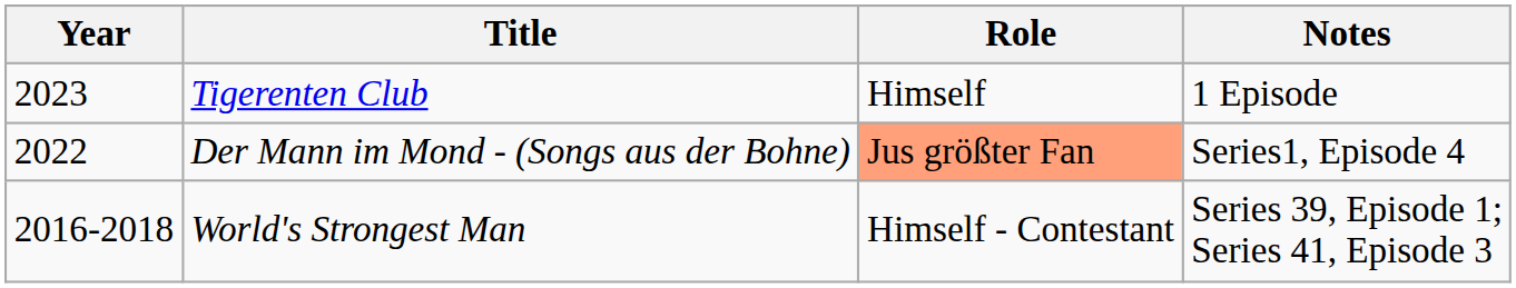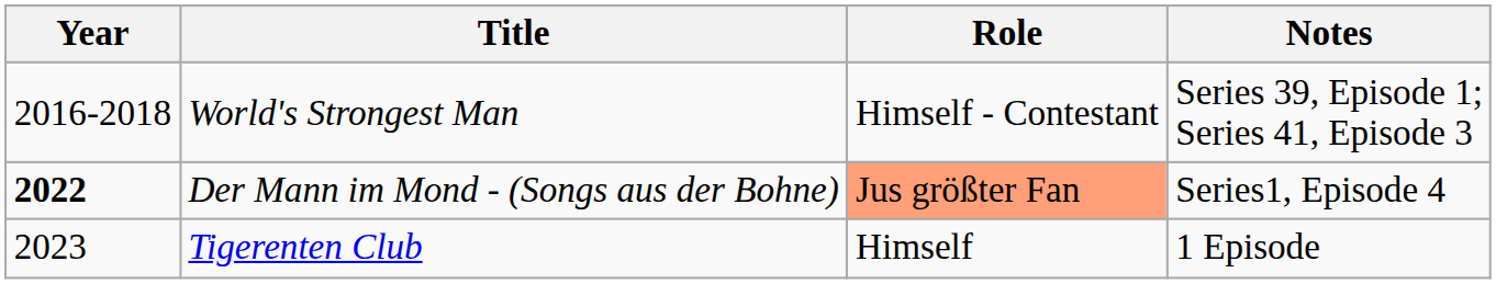 <table class="wikitable sortable">
 <tr>
 <th>Year</th>
 <th>Title</th>
 <th>Role</th>
 <th>Notes</th>
 </tr>
 <tr>
+<td>2016-2018</td>
+<td><em>World's Strongest Man</em></td>
+<td>Himself - Contestant</td>
+<td>Series 39, Episode 1;<br>Series 41, Episode 3</td>
+</tr>
+<tr>
+<td><strong>2022</strong></td>
+<td><em>Der Mann im Mond - (Songs aus der Bohne)</em></td>
+<td style="background: lightsalmon;">Jus größter Fan</td>
+<td>Series1, Episode 4</td>
+</tr>
+<tr>
 <td>2023</td>
 <td><a href='#'><em>Tigerenten Club</em></a></td>
 <td>Himself</td>
 <td>1 Episode</td>
 </tr>
-<tr>
-<td>2022</td>
-<td><em>Der Mann im Mond - (Songs aus der Bohne)</em></td>
-<td style="background: lightsalmon;">Jus größter Fan</td>
-<td>Series1, Episode 4</td>
-</tr>
-<tr>
-<td>2016-2018</td>
-<td><em>World's Strongest Man</em></td>
-<td>Himself - Contestant</td>
-<td>Series 39, Episode 1;<br>Series 41, Episode 3</td>
-</tr>
 </table>
